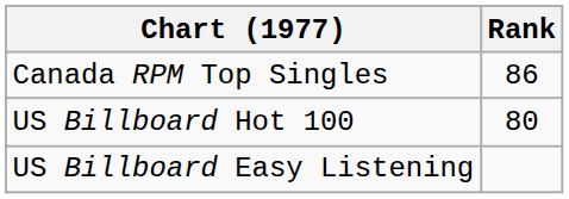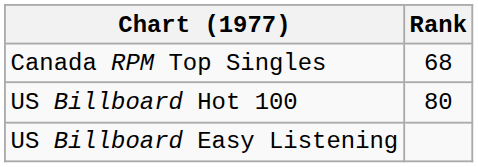 <table class="wikitable sortable">
 <tr>
 <th>Chart (1977)</th>
 <th>Rank</th>
 </tr>
 <tr>
 <td>Canada <em>RPM</em> Top Singles</td>
-<td style="text-align:center;">86</td>
+<td style="text-align:center;">68</td>
 </tr>
 <tr>
 <td>US <em>Billboard</em> Hot 100</td>
 <td style="text-align:center;">80</td>
 </tr>
 <tr>
 <td>US <em>Billboard</em> Easy Listening</td>
 <td></td>
 </tr>
 </table>
